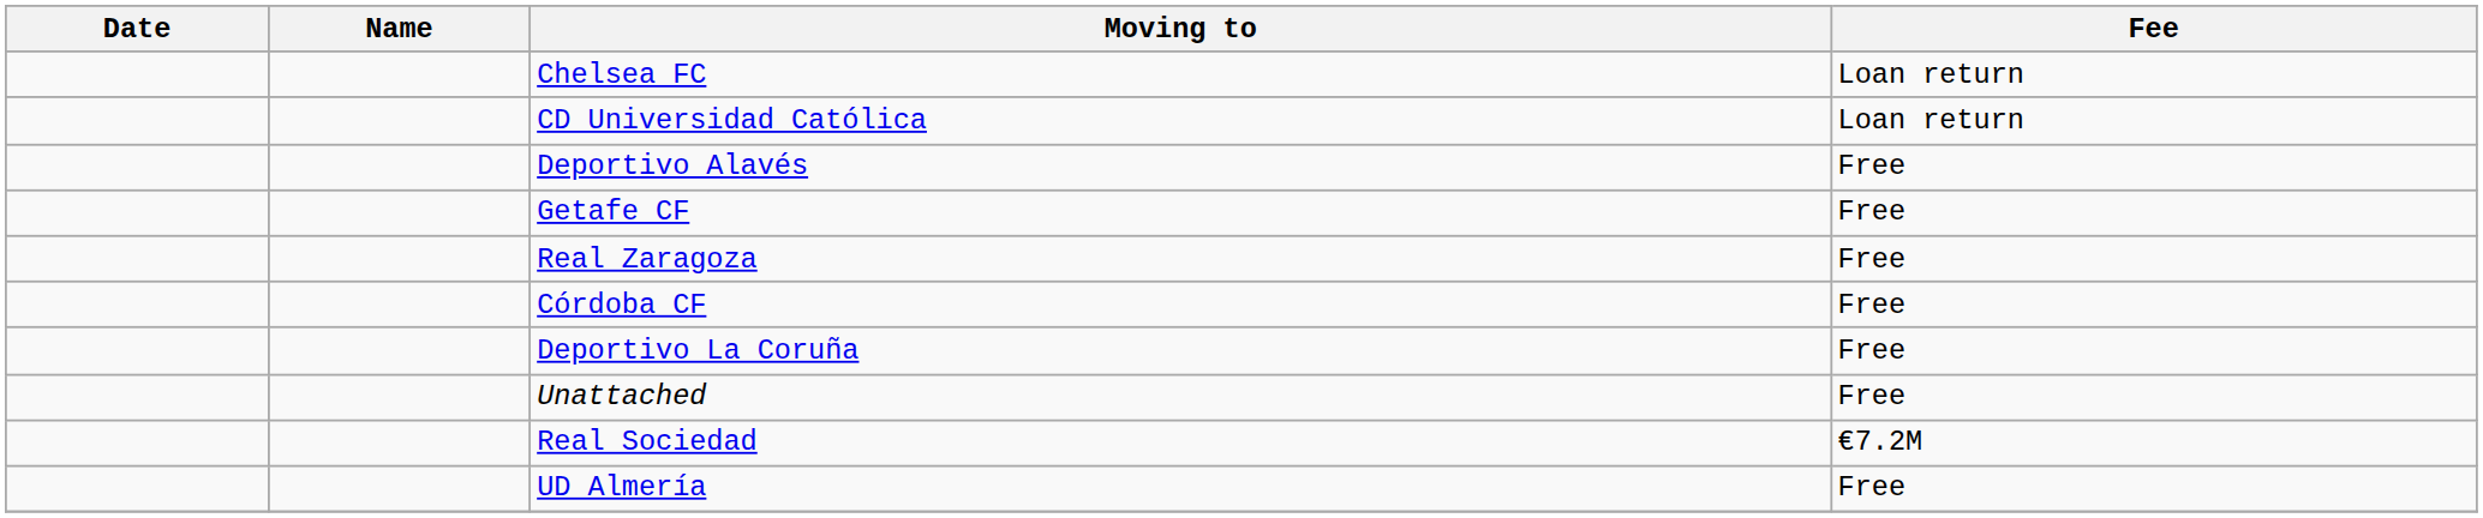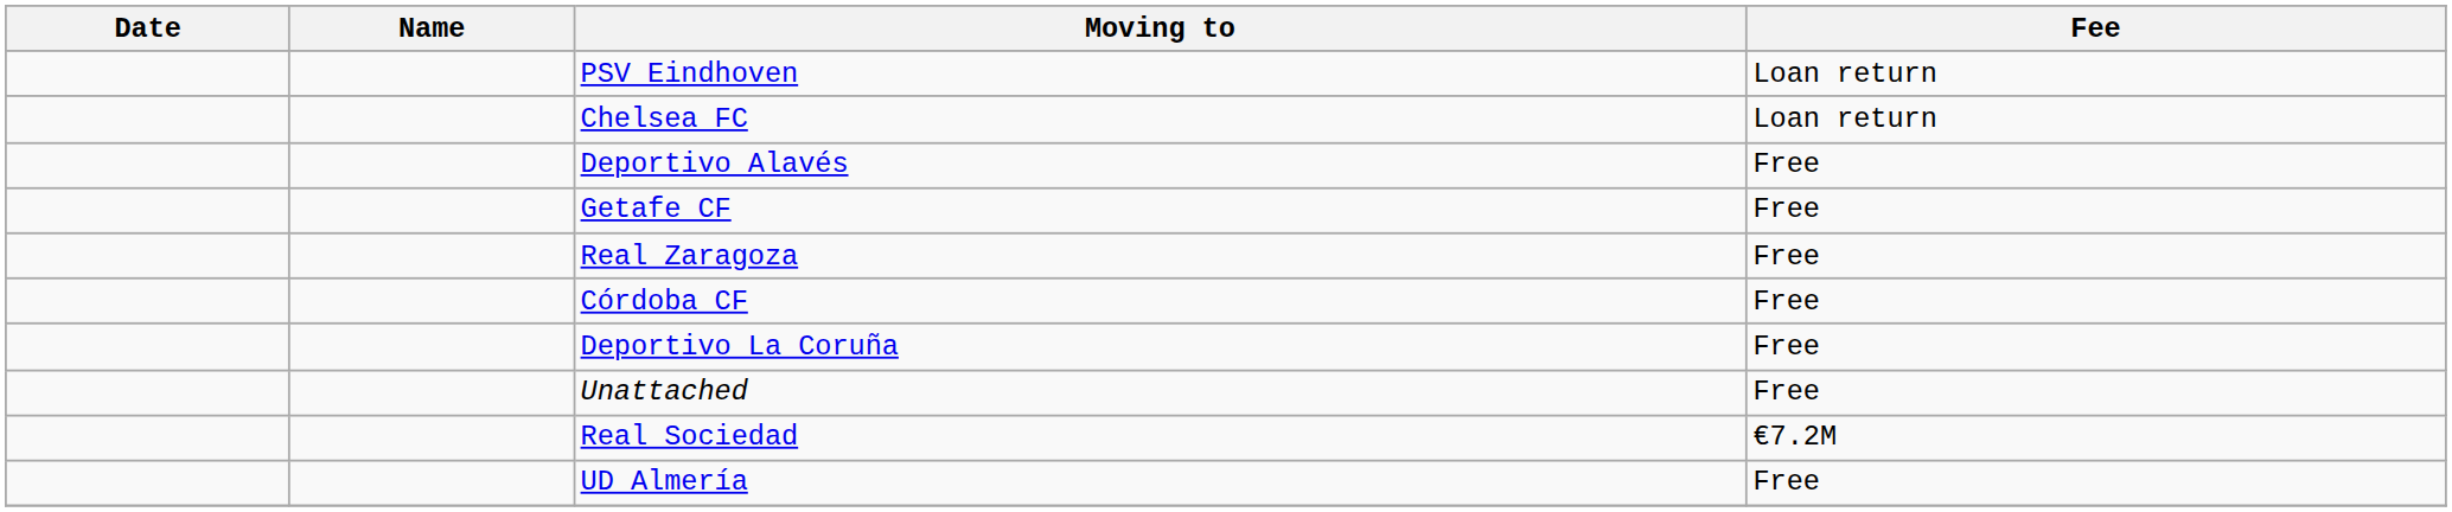 <table class="wikitable sortable" width=90%>
 <tr>
 <th>Date</th>
 <th>Name</th>
 <th>Moving to</th>
 <th>Fee</th>
 </tr>
 <tr>
 <td></td>
 <td> </td>
-<td> <a href='#'>Chelsea FC</a></td>
+<td> <a href='#'>PSV Eindhoven</a></td>
 <td>Loan return</td>
 </tr>
 <tr>
 <td></td>
 <td> </td>
-<td> <a href='#'>CD Universidad Católica</a></td>
+<td> <a href='#'>Chelsea FC</a></td>
 <td>Loan return</td>
 </tr>
 <tr>
 <td></td>
 <td> </td>
 <td> <a href='#'>Deportivo Alavés</a></td>
 <td>Free</td>
 </tr>
 <tr>
 <td></td>
 <td> </td>
 <td> <a href='#'>Getafe CF</a></td>
 <td>Free</td>
 </tr>
 <tr>
 <td></td>
 <td> </td>
 <td> <a href='#'>Real Zaragoza</a></td>
 <td>Free</td>
 </tr>
 <tr>
 <td></td>
 <td> </td>
 <td> <a href='#'>Córdoba CF</a></td>
 <td>Free</td>
 </tr>
 <tr>
 <td></td>
 <td> </td>
 <td> <a href='#'>Deportivo La Coruña</a></td>
 <td>Free</td>
 </tr>
 <tr>
 <td></td>
 <td> </td>
 <td> <em>Unattached</em></td>
 <td>Free</td>
 </tr>
 <tr>
 <td></td>
 <td> </td>
 <td> <a href='#'>Real Sociedad</a></td>
 <td>€7.2M</td>
 </tr>
 <tr>
 <td></td>
 <td> </td>
 <td> <a href='#'>UD Almería</a></td>
 <td>Free</td>
 </tr>
 <tr>
 </tr>
 </table>
